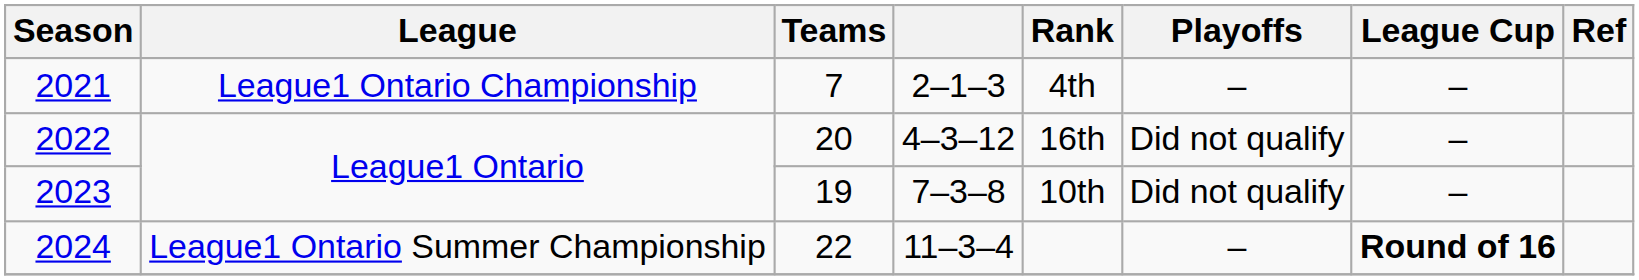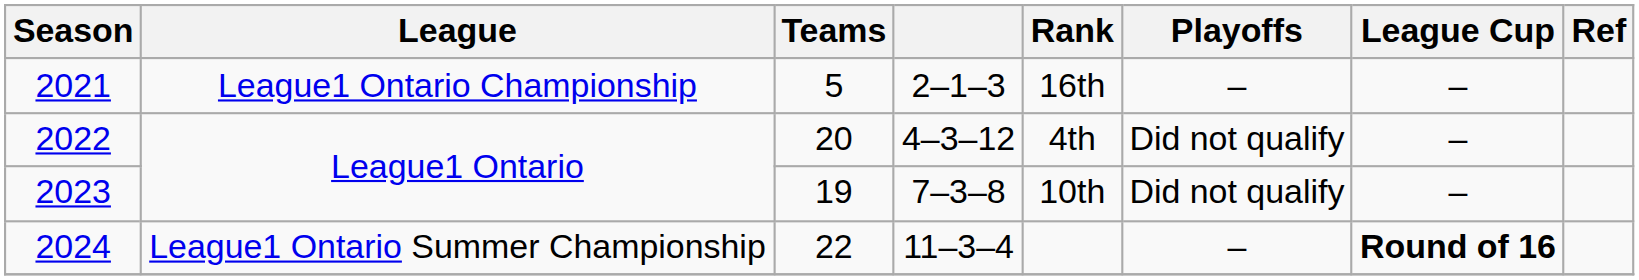 <table class="wikitable" style="text-align: center;">
 <tr>
 <th>Season</th>
 <th>League</th>
 <th>Teams</th>
 <th></th>
 <th>Rank</th>
 <th>Playoffs</th>
 <th>League Cup</th>
 <th>Ref</th>
 </tr>
 <tr>
 <td><a href='#'>2021</a></td>
 <td><a href='#'>League1 Ontario Championship</a></td>
-<td>7</td>
+<td>5</td>
 <td>2–1–3</td>
-<td>4th</td>
+<td>16th</td>
 <td>–</td>
 <td>–</td>
 <td></td>
 </tr>
 <tr>
 <td><a href='#'>2022</a></td>
 <td rowspan="2"><a href='#'>League1 Ontario</a></td>
 <td>20</td>
 <td>4–3–12</td>
-<td>16th</td>
+<td>4th</td>
 <td>Did not qualify</td>
 <td>–</td>
 <td></td>
 </tr>
 <tr>
 <td><a href='#'>2023</a></td>
 <td>19</td>
 <td>7–3–8</td>
 <td>10th</td>
 <td>Did not qualify</td>
 <td>–</td>
 <td></td>
 </tr>
 <tr>
 <td><a href='#'>2024</a></td>
 <td rowspan="1"><a href='#'>League1 Ontario</a> Summer Championship</td>
 <td>22</td>
 <td>11–3–4</td>
 <td></td>
 <td>–</td>
 <td><strong>Round of 16</strong></td>
 <td></td>
 </tr>
 <tr>
 </tr>
 </table>
